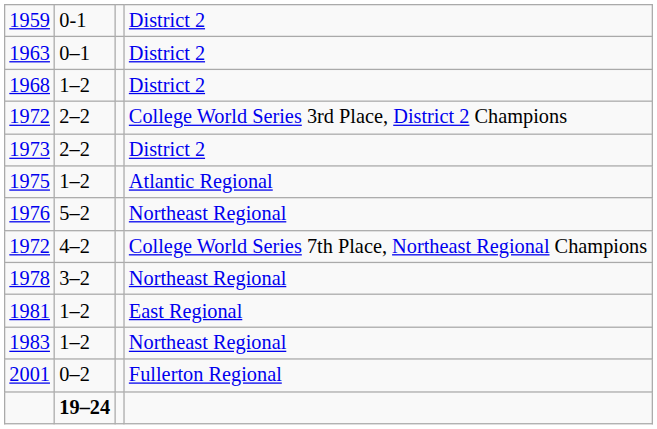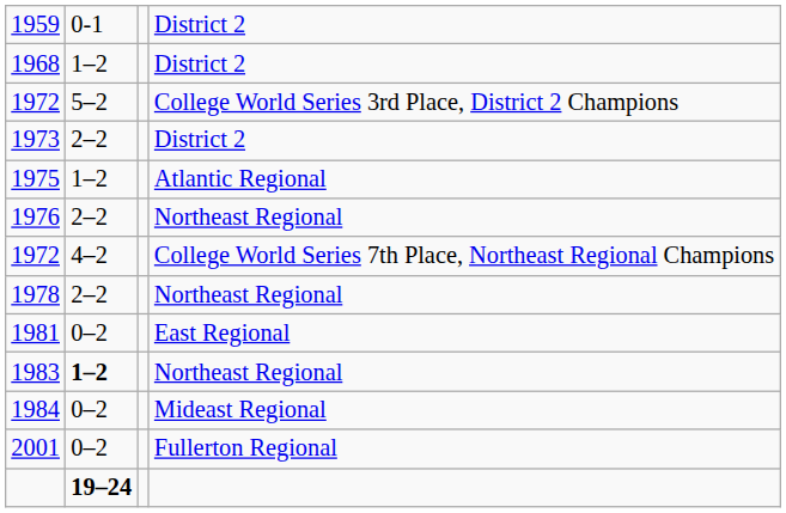 <table class="wikitable">
 <tr>
 <td><a href='#'>1959</a></td>
 <td>0-1</td>
-<td></td>
-<td><a href='#'>District 2</a></td>
-</tr>
-<tr>
-<td><a href='#'>1963</a></td>
-<td>0–1</td>
 <td></td>
 <td><a href='#'>District 2</a></td>
 </tr>
 <tr>
 <td><a href='#'>1968</a></td>
 <td>1–2</td>
 <td></td>
 <td><a href='#'>District 2</a></td>
 </tr>
 <tr>
 <td><a href='#'>1972</a></td>
-<td>2–2</td>
+<td>5–2</td>
 <td></td>
 <td><a href='#'>College World Series</a> 3rd Place, <a href='#'>District 2</a> Champions</td>
 </tr>
 <tr>
 <td><a href='#'>1973</a></td>
 <td>2–2</td>
 <td></td>
 <td><a href='#'>District 2</a></td>
 </tr>
 <tr>
 <td><a href='#'>1975</a></td>
 <td>1–2</td>
 <td></td>
 <td><a href='#'>Atlantic Regional</a></td>
 </tr>
 <tr>
 <td><a href='#'>1976</a></td>
-<td>5–2</td>
+<td>2–2</td>
 <td></td>
 <td><a href='#'>Northeast Regional</a></td>
 </tr>
 <tr>
 <td><a href='#'>1972</a></td>
 <td>4–2</td>
 <td></td>
 <td><a href='#'>College World Series</a> 7th Place, <a href='#'>Northeast Regional</a> Champions</td>
 </tr>
 <tr>
 <td><a href='#'>1978</a></td>
-<td>3–2</td>
+<td>2–2</td>
 <td></td>
 <td><a href='#'>Northeast Regional</a></td>
 </tr>
 <tr>
 <td><a href='#'>1981</a></td>
-<td>1–2</td>
+<td>0–2</td>
 <td></td>
 <td><a href='#'>East Regional</a></td>
 </tr>
 <tr>
 <td><a href='#'>1983</a></td>
-<td>1–2</td>
+<td><strong>1–2</strong></td>
 <td></td>
 <td><a href='#'>Northeast Regional</a></td>
+</tr>
+<tr>
+<td><a href='#'>1984</a></td>
+<td>0–2</td>
+<td></td>
+<td><a href='#'>Mideast Regional</a></td>
 </tr>
 <tr>
 <td><a href='#'>2001</a></td>
 <td>0–2</td>
 <td></td>
 <td><a href='#'>Fullerton Regional</a></td>
 </tr>
 <tr>
 <td></td>
 <td><strong>19–24</strong></td>
 <td><strong></strong></td>
 <td></td>
 </tr>
 </table>
